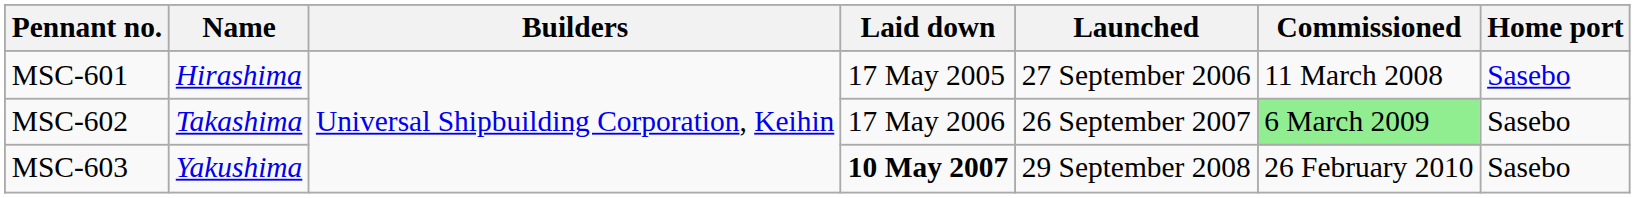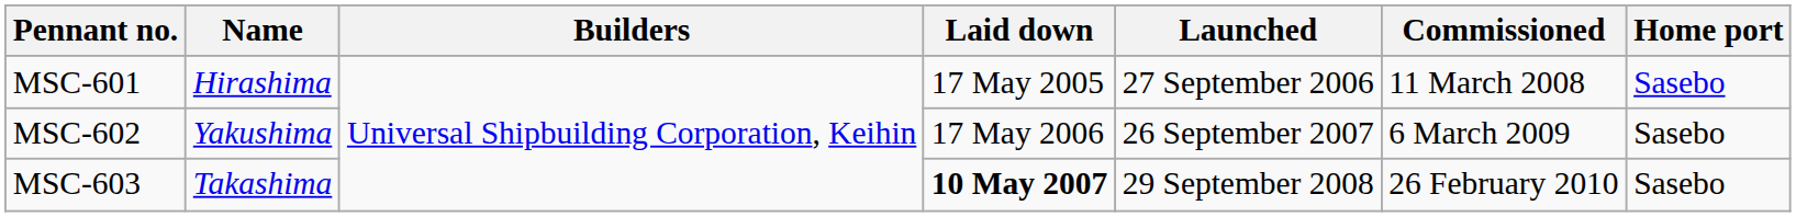 <table class="wikitable">
 <tr>
 <th>Pennant no.</th>
 <th>Name</th>
 <th>Builders</th>
 <th>Laid down</th>
 <th>Launched</th>
 <th>Commissioned</th>
 <th>Home port</th>
 </tr>
 <tr>
 <td>MSC-601</td>
 <td><em><a href='#'>Hirashima</a></em></td>
 <td rowspan="3"><a href='#'>Universal Shipbuilding Corporation</a>, <a href='#'>Keihin</a></td>
 <td>17 May 2005</td>
 <td>27 September 2006</td>
 <td>11 March 2008</td>
 <td><a href='#'>Sasebo</a></td>
 </tr>
 <tr>
 <td>MSC-602</td>
-<td><em><a href='#'>Takashima</a></em></td>
+<td><em><a href='#'>Yakushima</a></em></td>
 <td>17 May 2006</td>
 <td>26 September 2007</td>
-<td style="background: lightgreen;">6 March 2009</td>
+<td>6 March 2009</td>
 <td>Sasebo</td>
 </tr>
 <tr>
 <td>MSC-603</td>
-<td><em><a href='#'>Yakushima</a></em></td>
+<td><em><a href='#'>Takashima</a></em></td>
 <td><strong>10 May 2007</strong></td>
 <td>29 September 2008</td>
 <td>26 February 2010</td>
 <td>Sasebo</td>
 </tr>
 </table>
